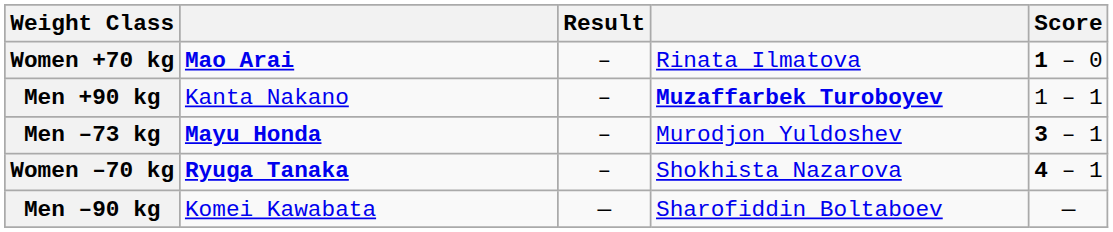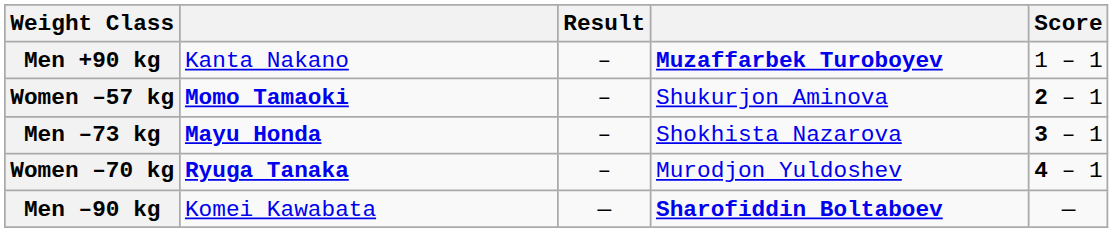 <table class="wikitable">
 <tr>
 <th>Weight Class</th>
 <th style="width:210px;"></th>
 <th>Result</th>
 <th style="width:210px;"></th>
 <th>Score</th>
 </tr>
 <tr>
-<th>Women +70 kg</th>
-<td><strong><a href='#'>Mao Arai</a></strong></td>
-<td align="center"><strong></strong> – </td>
-<td><a href='#'>Rinata Ilmatova</a></td>
-<td align="center"><strong>1</strong> – 0</td>
-</tr>
-<tr>
 <th>Men +90 kg</th>
 <td><a href='#'>Kanta Nakano</a></td>
 <td align="center"> – <strong></strong></td>
 <td><strong><a href='#'>Muzaffarbek Turoboyev</a></strong></td>
 <td align="center">1 – 1</td>
 </tr>
 <tr>
+<th>Women –57 kg</th>
+<td><strong><a href='#'>Momo Tamaoki</a></strong></td>
+<td align="center"><strong></strong> – </td>
+<td><a href='#'>Shukurjon Aminova</a></td>
+<td align="center"><strong>2</strong> – 1</td>
+</tr>
+<tr>
 <th>Men –73 kg</th>
 <td><strong><a href='#'>Mayu Honda</a></strong></td>
 <td align="center"><strong></strong> – </td>
-<td><a href='#'>Murodjon Yuldoshev</a></td>
+<td><a href='#'>Shokhista Nazarova</a></td>
 <td align="center"><strong>3</strong> – 1</td>
 </tr>
 <tr>
 <th>Women –70 kg</th>
 <td><strong><a href='#'>Ryuga Tanaka</a></strong></td>
 <td align="center"><strong></strong> – </td>
-<td><a href='#'>Shokhista Nazarova</a></td>
+<td><a href='#'>Murodjon Yuldoshev</a></td>
 <td align="center"><strong>4</strong> – 1</td>
 </tr>
 <tr>
 <th>Men –90 kg</th>
 <td><a href='#'>Komei Kawabata</a></td>
 <td align="center">—</td>
-<td><a href='#'>Sharofiddin Boltaboev</a></td>
+<td><strong><a href='#'>Sharofiddin Boltaboev</a></strong></td>
 <td align="center">—</td>
 </tr>
 </table>
